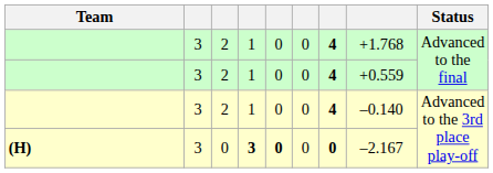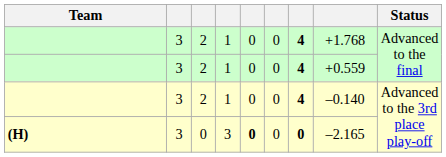 <table class="wikitable" style="text-align:center">
 <tr>
 <th style="width:175px;">Team</th>
 <th style="width:20px;"></th>
 <th style="width:20px;"></th>
 <th style="width:20px;"></th>
 <th style="width:20px;"></th>
 <th style="width:20px;"></th>
 <th style="width:20px;"></th>
 <th style="width:65px;"></th>
 <th style="width:65px;">Status</th>
 </tr>
 <tr style="background:#cfc;">
 <td style="text-align:left"></td>
 <td>3</td>
 <td>2</td>
 <td>1</td>
 <td>0</td>
 <td>0</td>
 <td><strong>4</strong></td>
 <td>+1.768</td>
 <td rowspan="2">Advanced to the <a href='#'>final</a></td>
 </tr>
 <tr style="background:#cfc;">
 <td style="text-align:left"></td>
 <td>3</td>
 <td>2</td>
 <td>1</td>
 <td>0</td>
 <td>0</td>
 <td><strong>4</strong></td>
 <td>+0.559</td>
 </tr>
 <tr style="background:#ffc;">
 <td style="text-align:left"></td>
 <td>3</td>
 <td>2</td>
 <td>1</td>
 <td>0</td>
 <td>0</td>
 <td><strong>4</strong></td>
 <td>–0.140</td>
 <td rowspan="2">Advanced to the <a href='#'>3rd place play-off</a></td>
 </tr>
 <tr style="background:#ffc;">
 <td style="text-align:left"> <strong>(H)</strong></td>
 <td>3</td>
 <td>0</td>
-<td><strong>3</strong></td>
+<td>3</td>
 <td><strong>0</strong></td>
 <td>0</td>
 <td><strong>0</strong></td>
-<td>–2.167</td>
+<td>–2.165</td>
 </tr>
 </table>
